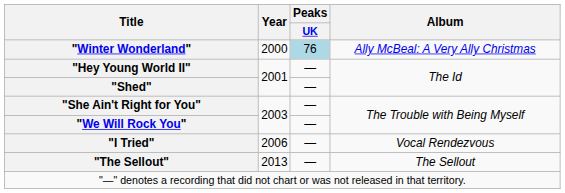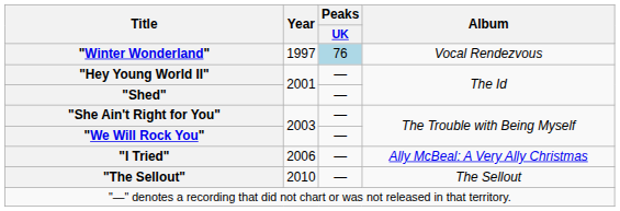 <table class="wikitable plainrowheaders" style="text-align:center;">
 <tr>
 <th scope="col" rowspan="2" style="width:21em;">Title</th>
 <th scope="col" rowspan="2">Year</th>
 <th scope="col">Peaks</th>
 <th scope="col" rowspan="2" style="width:19em;">Album</th>
 </tr>
 <tr>
 <th scope="col" style="width:2.5em;font-size:90%;"><a href='#'>UK</a><br></th>
 </tr>
 <tr>
 <th scope="row">"<a href='#'>Winter Wonderland</a>"</th>
-<td>2000</td>
+<td>1997</td>
 <td style="background: lightblue;">76</td>
-<td><em><a href='#'>Ally McBeal: A Very Ally Christmas</a></em></td>
+<td><em>Vocal Rendezvous</em></td>
 </tr>
 <tr>
 <th scope="row">"Hey Young World II"<br></th>
 <td rowspan="2">2001</td>
 <td>—</td>
 <td rowspan="2"><em>The Id</em></td>
 </tr>
 <tr>
 <th scope="row">"Shed"</th>
 <td>—</td>
 </tr>
 <tr>
 <th scope="row">"She Ain't Right for You"</th>
 <td rowspan="2">2003</td>
 <td>—</td>
 <td rowspan="2"><em>The Trouble with Being Myself</em></td>
 </tr>
 <tr>
 <th scope="row">"<a href='#'>We Will Rock You</a>"</th>
 <td>—</td>
 </tr>
 <tr>
 <th scope="row">"I Tried"<br></th>
 <td>2006</td>
 <td>—</td>
-<td><em>Vocal Rendezvous</em></td>
+<td><em><a href='#'>Ally McBeal: A Very Ally Christmas</a></em></td>
 </tr>
 <tr>
 <th scope="row">"The Sellout"</th>
-<td>2013</td>
+<td>2010</td>
 <td>—</td>
 <td><em>The Sellout</em></td>
 </tr>
 <tr>
 <td colspan="4" style="font-size:90%">"—" denotes a recording that did not chart or was not released in that territory.</td>
 </tr>
 </table>
